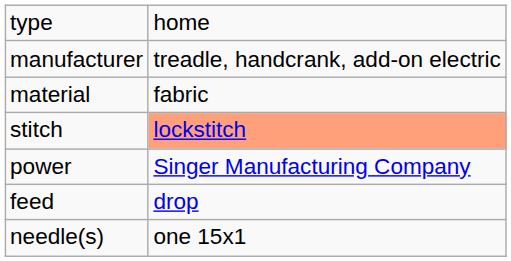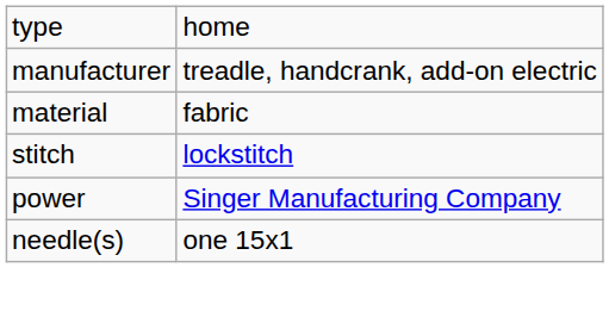 <table border="1" class="wikitable" align="right">
 <tr>
 <td>type</td>
 <td>home</td>
 </tr>
 <tr>
 <td>manufacturer</td>
 <td>treadle, handcrank, add-on electric</td>
 </tr>
 <tr>
 <td>material</td>
 <td>fabric</td>
 </tr>
 <tr>
 <td>stitch</td>
-<td style="background: lightsalmon;"><a href='#'>lockstitch</a></td>
+<td><a href='#'>lockstitch</a></td>
 </tr>
 <tr>
 <td>power</td>
 <td><a href='#'>Singer Manufacturing Company</a></td>
 </tr>
 <tr>
-<td>feed</td>
-<td><a href='#'>drop</a></td>
-</tr>
-<tr>
 <td>needle(s)</td>
 <td>one 15x1</td>
 </tr>
 </table>
